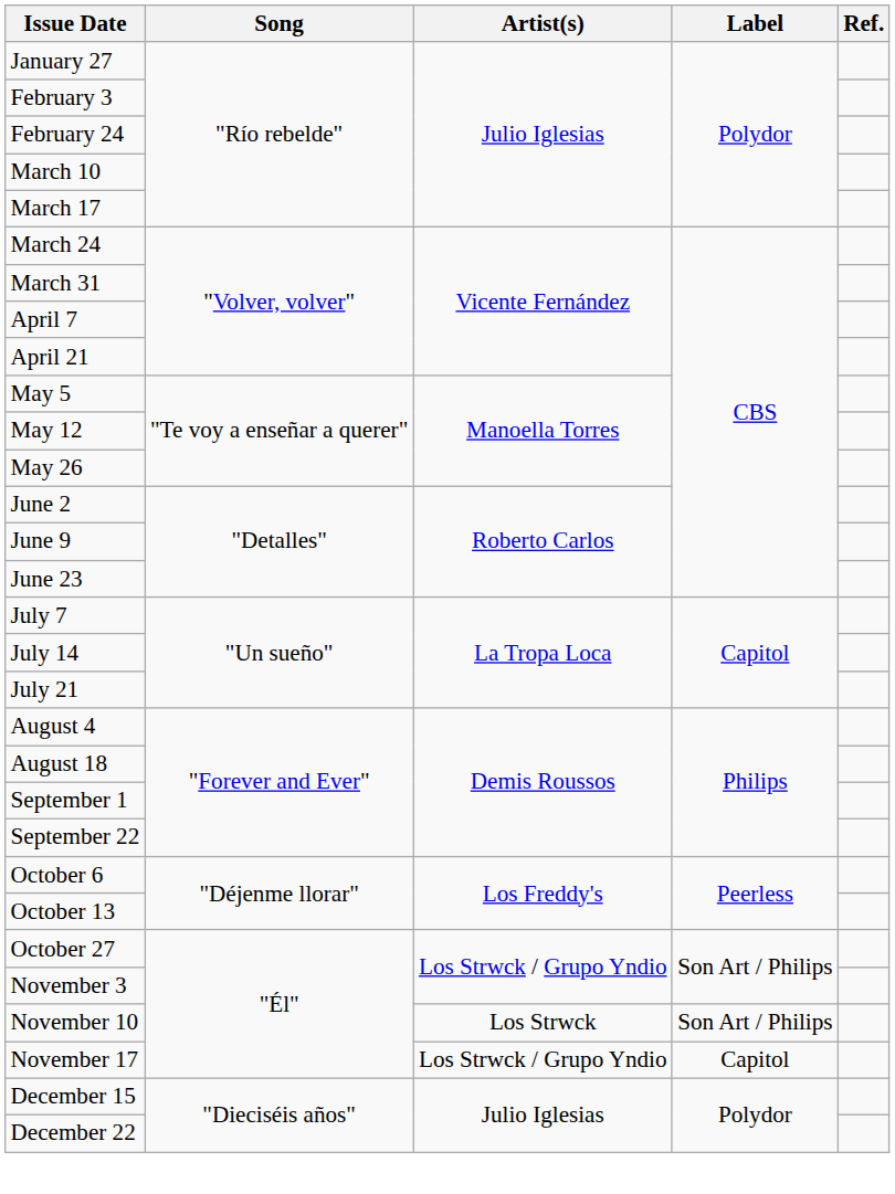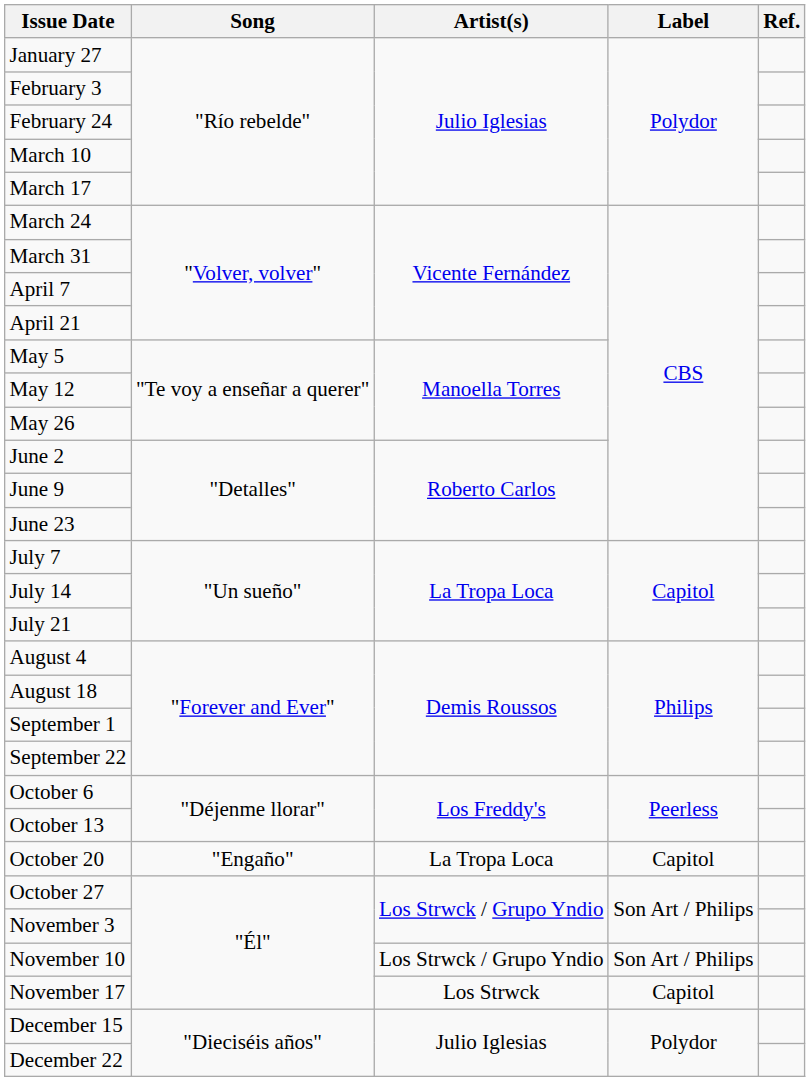 <table class="wikitable">
 <tr>
 <th>Issue Date</th>
 <th>Song</th>
 <th>Artist(s)</th>
 <th>Label</th>
 <th>Ref.</th>
 </tr>
 <tr>
 <td>January 27</td>
 <td align="center" rowspan="5">"Río rebelde"</td>
 <td align="center" rowspan="5"><a href='#'>Julio Iglesias</a></td>
 <td align="center" rowspan="5"><a href='#'>Polydor</a></td>
 <td align="center" rowspan="1"></td>
 </tr>
 <tr>
 <td>February 3</td>
 <td align="center" rowspan="1"></td>
 </tr>
 <tr>
 <td>February 24</td>
 <td align="center" rowspan="1"></td>
 </tr>
 <tr>
 <td>March 10</td>
 <td align="center" rowspan="1"></td>
 </tr>
 <tr>
 <td>March 17</td>
 <td align="center" rowspan="1"></td>
 </tr>
 <tr>
 <td>March 24</td>
 <td align="center" rowspan="4">"<a href='#'>Volver, volver</a>"</td>
 <td align="center" rowspan="4"><a href='#'>Vicente Fernández</a></td>
 <td align="center" rowspan="10"><a href='#'>CBS</a></td>
 <td align="center" rowspan="1"></td>
 </tr>
 <tr>
 <td>March 31</td>
 <td align="center" rowspan="1"></td>
 </tr>
 <tr>
 <td>April 7</td>
 <td align="center" rowspan="1"></td>
 </tr>
 <tr>
 <td>April 21</td>
 <td align="center" rowspan="1"></td>
 </tr>
 <tr>
 <td>May 5</td>
 <td align="center" rowspan="3">"Te voy a enseñar a querer"</td>
 <td align="center" rowspan="3"><a href='#'>Manoella Torres</a></td>
 <td align="center" rowspan="1"></td>
 </tr>
 <tr>
 <td>May 12</td>
 <td align="center" rowspan="1"></td>
 </tr>
 <tr>
 <td>May 26</td>
 <td align="center" rowspan="1"></td>
 </tr>
 <tr>
 <td>June 2</td>
 <td align="center" rowspan="3">"Detalles"</td>
 <td align="center" rowspan="3"><a href='#'>Roberto Carlos</a></td>
 <td align="center" rowspan="1"></td>
 </tr>
 <tr>
 <td>June 9</td>
 <td align="center" rowspan="1"></td>
 </tr>
 <tr>
 <td>June 23</td>
 <td align="center" rowspan="1"></td>
 </tr>
 <tr>
 <td>July 7</td>
 <td align="center" rowspan="3">"Un sueño"</td>
 <td align="center" rowspan="3"><a href='#'>La Tropa Loca</a></td>
 <td align="center" rowspan="3"><a href='#'>Capitol</a></td>
 <td align="center" rowspan="1"></td>
 </tr>
 <tr>
 <td>July 14</td>
 <td align="center" rowspan="1"></td>
 </tr>
 <tr>
 <td>July 21</td>
 <td align="center" rowspan="1"></td>
 </tr>
 <tr>
 <td>August 4</td>
 <td align="center" rowspan="4">"<a href='#'>Forever and Ever</a>"</td>
 <td align="center" rowspan="4"><a href='#'>Demis Roussos</a></td>
 <td align="center" rowspan="4"><a href='#'>Philips</a></td>
 <td align="center" rowspan="1"></td>
 </tr>
 <tr>
 <td>August 18</td>
 <td align="center" rowspan="1"></td>
 </tr>
 <tr>
 <td>September 1</td>
 <td align="center" rowspan="1"></td>
 </tr>
 <tr>
 <td>September 22</td>
 <td align="center" rowspan="1"></td>
 </tr>
 <tr>
 <td>October 6</td>
 <td align="center" rowspan="2">"Déjenme llorar"</td>
 <td align="center" rowspan="2"><a href='#'>Los Freddy's</a></td>
 <td align="center" rowspan="2"><a href='#'>Peerless</a></td>
 <td align="center" rowspan="1"></td>
 </tr>
 <tr>
 <td>October 13</td>
 <td align="center" rowspan="1"></td>
 </tr>
 <tr>
+<td>October 20</td>
+<td align="center">"Engaño"</td>
+<td align="center">La Tropa Loca</td>
+<td align="center">Capitol</td>
+<td align="center" rowspan="1"></td>
+</tr>
+<tr>
 <td>October 27</td>
 <td align="center" rowspan="4">"Él"</td>
 <td align="center" rowspan="2"><a href='#'>Los Strwck</a> / <a href='#'>Grupo Yndio</a></td>
 <td align="center" rowspan="2">Son Art / Philips</td>
 <td align="center" rowspan="1"></td>
 </tr>
 <tr>
 <td>November 3</td>
 <td align="center" rowspan="1"></td>
 </tr>
 <tr>
 <td>November 10</td>
-<td align="center" rowspan="1">Los Strwck</td>
+<td align="center" rowspan="1">Los Strwck / Grupo Yndio</td>
 <td align="center" rowspan="1">Son Art / Philips</td>
 <td align="center" rowspan="1"></td>
 </tr>
 <tr>
 <td>November 17</td>
-<td align="center" rowspan="1">Los Strwck / Grupo Yndio</td>
+<td align="center" rowspan="1">Los Strwck</td>
 <td align="center">Capitol</td>
 <td align="center" rowspan="1"></td>
 </tr>
 <tr>
 <td>December 15</td>
 <td align="center" rowspan="2">"Dieciséis años"</td>
 <td align="center" rowspan="2">Julio Iglesias</td>
 <td align="center" rowspan="2">Polydor</td>
 <td align="center" rowspan="1"></td>
 </tr>
 <tr>
 <td>December 22</td>
 <td align="center" rowspan="1"></td>
 </tr>
 <tr>
 </tr>
 </table>
